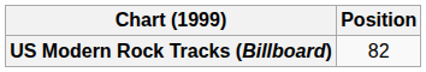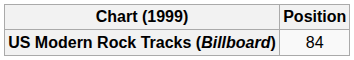 <table class="wikitable plainrowheaders" style="text-align:center">
 <tr>
 <th>Chart (1999)</th>
 <th>Position</th>
 </tr>
 <tr>
 <th scope="row">US Modern Rock Tracks (<em>Billboard</em>)</th>
-<td>82</td>
+<td>84</td>
 </tr>
 </table>
